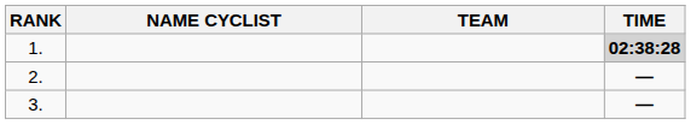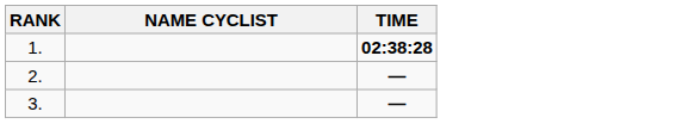 <table class="wikitable" style="font-size:95%;">
 <tr>
 <th>RANK</th>
 <th align="left" style="width: 16em">NAME CYCLIST</th>
-<th align="left" style="width: 13em">TEAM</th>
 <th>TIME</th>
 </tr>
 <tr>
 <td align="center">1.</td>
 <td></td>
-<td></td>
-<td align="center" style="background: lightgrey;"><strong>02:38:28</strong></td>
+<td align="center"><strong>02:38:28</strong></td>
 </tr>
 <tr>
 <td align="center">2.</td>
-<td></td>
 <td></td>
 <td align="center"><strong>—</strong></td>
 </tr>
 <tr>
 <td align="center">3.</td>
 <td></td>
-<td></td>
 <td align="center"><strong>—</strong></td>
 </tr>
 </table>
